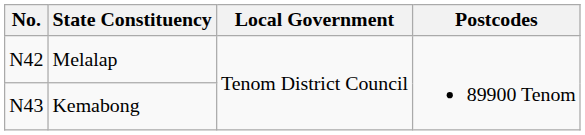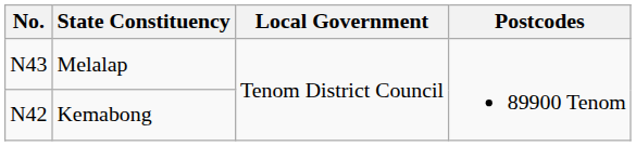 <table class="wikitable">
 <tr>
 <th>No.</th>
 <th>State Constituency</th>
 <th>Local Government</th>
 <th>Postcodes</th>
 </tr>
 <tr>
-<td>N42</td>
+<td>N43</td>
 <td>Melalap</td>
 <td rowspan="2">Tenom District Council</td>
 <td rowspan="2"><br><ul><li>89900 Tenom</li></ul></td>
 </tr>
 <tr>
-<td>N43</td>
+<td>N42</td>
 <td>Kemabong</td>
 </tr>
 </table>
